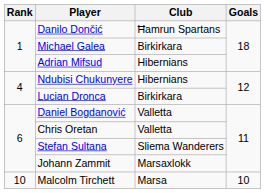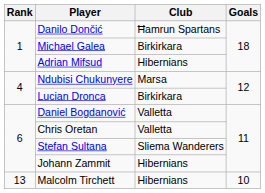 <table class="wikitable" style="text-align:center">
 <tr>
 <th>Rank</th>
 <th>Player</th>
 <th>Club</th>
 <th>Goals</th>
 </tr>
 <tr>
 <td rowspan="3">1</td>
 <td align="left"> <a href='#'>Danilo Dončić</a></td>
 <td align="left">Ħamrun Spartans</td>
 <td rowspan="3">18</td>
 </tr>
 <tr>
 <td align="left"> <a href='#'>Michael Galea</a></td>
 <td align="left">Birkirkara</td>
 </tr>
 <tr>
 <td align="left"> <a href='#'>Adrian Mifsud</a></td>
 <td align="left">Hibernians</td>
 </tr>
 <tr>
 <td rowspan="2">4</td>
 <td align="left"> <a href='#'>Ndubisi Chukunyere</a></td>
-<td align="left">Hibernians</td>
+<td align="left">Marsa</td>
 <td rowspan="2">12</td>
 </tr>
 <tr>
 <td align="left"> <a href='#'>Lucian Dronca</a></td>
 <td align="left">Birkirkara</td>
 </tr>
 <tr>
 <td rowspan="4">6</td>
 <td align="left"> <a href='#'>Daniel Bogdanović</a></td>
 <td align="left">Valletta</td>
 <td rowspan="4">11</td>
 </tr>
 <tr>
 <td align="left"> Chris Oretan</td>
 <td align="left">Valletta</td>
 </tr>
 <tr>
 <td align="left"> <a href='#'>Stefan Sultana</a></td>
 <td align="left">Sliema Wanderers</td>
 </tr>
 <tr>
 <td align="left"> Johann Zammit</td>
-<td align="left">Marsaxlokk</td>
+<td align="left">Hibernians</td>
 </tr>
 <tr>
-<td>10</td>
+<td>13</td>
 <td align="left"> Malcolm Tirchett</td>
-<td align="left">Marsa</td>
+<td align="left">Hibernians</td>
 <td>10</td>
 </tr>
 </table>
